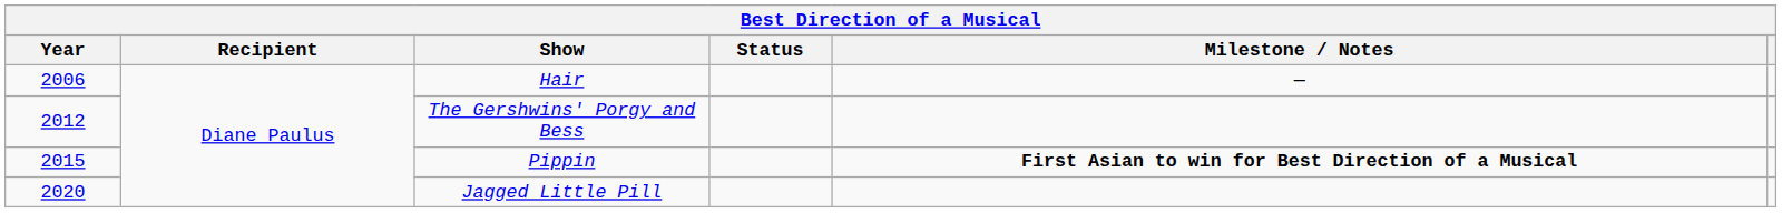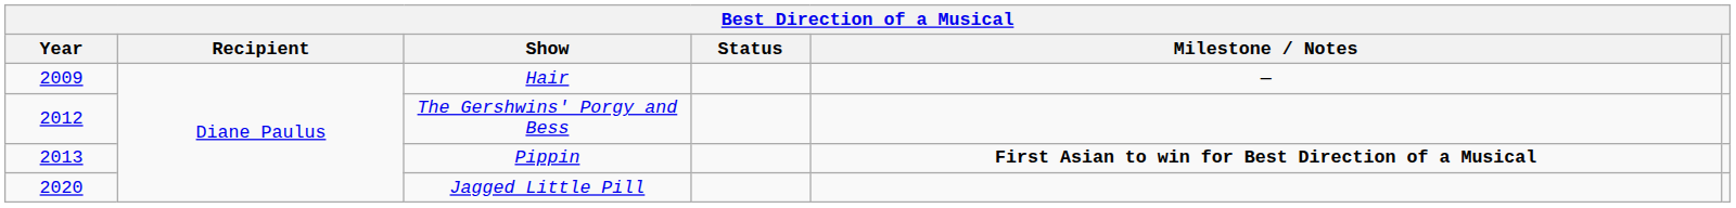 <table class="wikitable sortable mw-collapsible" style="text-align: center">
 <tr>
 <th colspan="6" style="text-align:center;"><strong><a href='#'>Best Direction of a Musical</a></strong></th>
 </tr>
 <tr style="background:#ebft5ff;">
 <th style="width:075px;">Year</th>
 <th style="width:200px;">Recipient</th>
 <th style="width:200px;">Show</th>
 <th style="width:080px;">Status</th>
 <th style="width:650px;">Milestone / Notes</th>
 <th></th>
 </tr>
 <tr>
-<td><a href='#'>2006</a></td>
+<td><a href='#'>2009</a></td>
 <td rowspan="4"><a href='#'>Diane Paulus</a></td>
 <td><em><a href='#'>Hair</a></em></td>
 <td></td>
 <td>—</td>
 <td></td>
 </tr>
 <tr>
 <td><a href='#'>2012</a></td>
 <td><em><a href='#'>The Gershwins' Porgy and Bess</a></em></td>
 <td></td>
 <td></td>
 <td></td>
 </tr>
 <tr>
-<td><a href='#'>2015</a></td>
+<td><a href='#'>2013</a></td>
 <td><em><a href='#'>Pippin</a></em></td>
 <td></td>
 <td><strong>First Asian to win for Best Direction of a Musical</strong></td>
 <td></td>
 </tr>
 <tr>
 <td><a href='#'>2020</a></td>
 <td><em><a href='#'>Jagged Little Pill</a></em></td>
 <td></td>
 <td></td>
 <td></td>
 </tr>
 </table>
